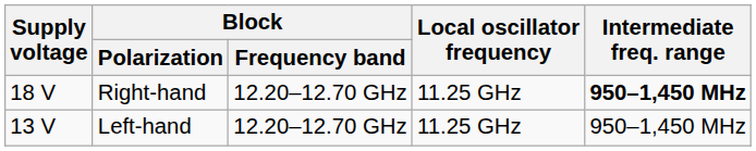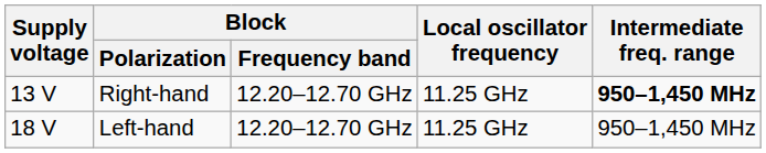 <table class="wikitable">
 <tr>
 <th rowspan=2>Supply <br>voltage</th>
 <th colspan=2>Block</th>
 <th rowspan=2>Local oscillator <br>frequency</th>
 <th rowspan=2>Intermediate <br>freq. range</th>
 </tr>
 <tr>
 <th>Polarization</th>
 <th>Frequency band</th>
 </tr>
 <tr>
-<td>18 V</td>
+<td>13 V</td>
 <td>Right-hand</td>
 <td>12.20–12.70 GHz</td>
 <td>11.25 GHz</td>
 <td><strong>950–1,450 MHz</strong></td>
 </tr>
 <tr>
-<td>13 V</td>
+<td>18 V</td>
 <td>Left-hand</td>
 <td>12.20–12.70 GHz</td>
 <td>11.25 GHz</td>
 <td>950–1,450 MHz</td>
 </tr>
 </table>
